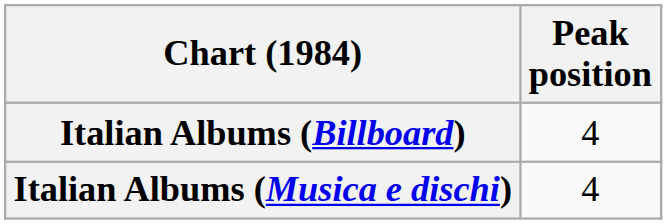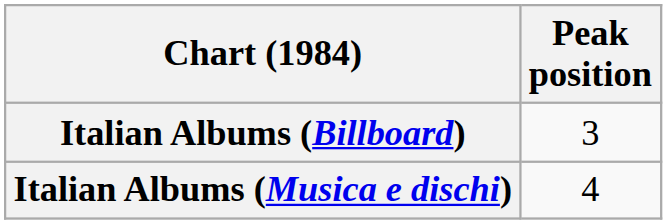 <table class="wikitable sortable plainrowheaders" style="text-align:center">
 <tr>
 <th scope="col">Chart (1984)</th>
 <th scope="col">Peak<br>position</th>
 </tr>
 <tr>
 <th scope="row">Italian Albums (<em><a href='#'>Billboard</a></em>)</th>
-<td>4</td>
+<td>3</td>
 </tr>
 <tr>
 <th scope="row">Italian Albums (<em><a href='#'>Musica e dischi</a></em>)</th>
 <td>4</td>
 </tr>
 </table>
